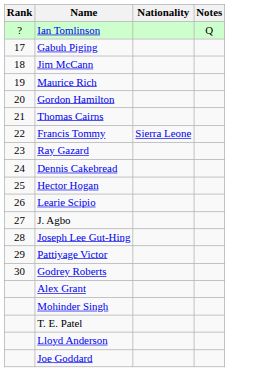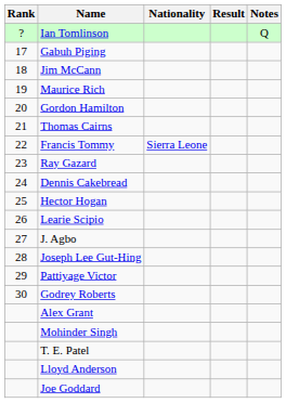 <table class="wikitable sortable" style="text-align:center">
 <tr>
 <th>Rank</th>
 <th>Name</th>
 <th>Nationality</th>
+<th>Result</th>
 <th>Notes</th>
 </tr>
 <tr bgcolor=ccffcc>
 <td>?</td>
 <td align=left><a href='#'>Ian Tomlinson</a></td>
 <td align=left></td>
+<td></td>
 <td>Q</td>
 </tr>
 <tr>
 <td>17</td>
 <td align=left><a href='#'>Gabuh Piging</a></td>
 <td align=left></td>
 <td></td>
+<td></td>
 </tr>
 <tr>
 <td>18</td>
 <td align=left><a href='#'>Jim McCann</a></td>
 <td align=left></td>
+<td></td>
 <td></td>
 </tr>
 <tr>
 <td>19</td>
 <td align=left><a href='#'>Maurice Rich</a></td>
 <td align=left></td>
 <td></td>
+<td></td>
 </tr>
 <tr>
 <td>20</td>
 <td align=left><a href='#'>Gordon Hamilton</a></td>
 <td align=left></td>
+<td></td>
 <td></td>
 </tr>
 <tr>
 <td>21</td>
 <td align=left><a href='#'>Thomas Cairns</a></td>
 <td align=left></td>
 <td></td>
+<td></td>
 </tr>
 <tr>
 <td>22</td>
 <td align=left><a href='#'>Francis Tommy</a></td>
 <td align=left> <a href='#'>Sierra Leone</a></td>
+<td></td>
 <td></td>
 </tr>
 <tr>
 <td>23</td>
 <td align=left><a href='#'>Ray Gazard</a></td>
 <td align=left></td>
 <td></td>
+<td></td>
 </tr>
 <tr>
 <td>24</td>
 <td align=left><a href='#'>Dennis Cakebread</a></td>
 <td align=left></td>
+<td></td>
 <td></td>
 </tr>
 <tr>
 <td>25</td>
 <td align=left><a href='#'>Hector Hogan</a></td>
 <td align=left></td>
 <td></td>
+<td></td>
 </tr>
 <tr>
 <td>26</td>
 <td align=left><a href='#'>Learie Scipio</a></td>
 <td align=left></td>
+<td></td>
 <td></td>
 </tr>
 <tr>
 <td>27</td>
 <td align=left>J. Agbo</td>
 <td align=left></td>
 <td></td>
+<td></td>
 </tr>
 <tr>
 <td>28</td>
 <td align=left><a href='#'>Joseph Lee Gut-Hing</a></td>
 <td align=left></td>
+<td></td>
 <td></td>
 </tr>
 <tr>
 <td>29</td>
 <td align=left><a href='#'>Pattiyage Victor</a></td>
 <td align=left></td>
 <td></td>
+<td></td>
 </tr>
 <tr>
 <td>30</td>
 <td align=left><a href='#'>Godrey Roberts</a></td>
 <td align=left></td>
+<td></td>
 <td></td>
 </tr>
 <tr>
 <td></td>
 <td align=left><a href='#'>Alex Grant</a></td>
 <td align=left></td>
 <td></td>
+<td></td>
 </tr>
 <tr>
 <td></td>
 <td align=left><a href='#'>Mohinder Singh</a></td>
 <td align=left></td>
+<td></td>
 <td></td>
 </tr>
 <tr>
 <td></td>
 <td align=left>T. E. Patel</td>
 <td align=left></td>
 <td></td>
+<td></td>
 </tr>
 <tr>
 <td></td>
 <td align=left><a href='#'>Lloyd Anderson</a></td>
 <td align=left></td>
+<td></td>
 <td></td>
 </tr>
 <tr>
 <td></td>
 <td align=left><a href='#'>Joe Goddard</a></td>
 <td align=left></td>
 <td></td>
+<td></td>
 </tr>
 </table>
